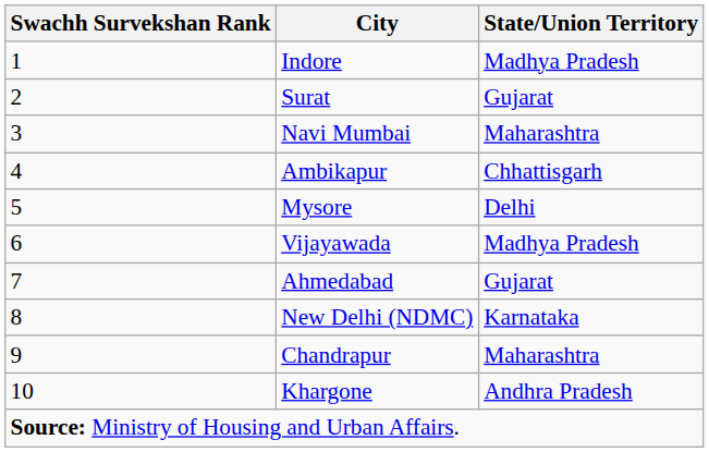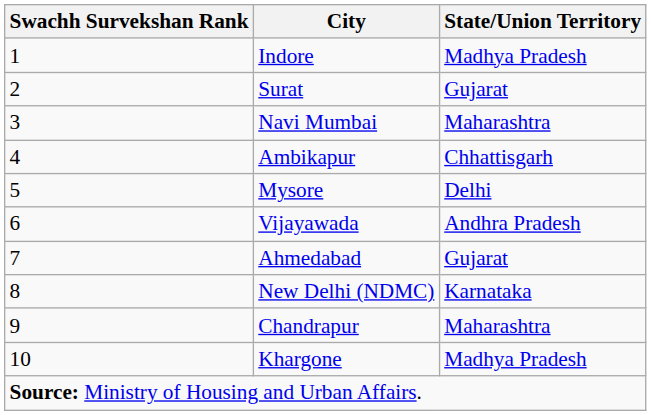 <table class="wikitable sortable mw-collapsible">
 <tr>
 <th>Swachh Survekshan Rank</th>
 <th>City</th>
 <th>State/Union  Territory</th>
 </tr>
 <tr>
 <td>1</td>
 <td><a href='#'>Indore</a></td>
 <td><a href='#'>Madhya Pradesh</a></td>
 </tr>
 <tr>
 <td>2</td>
 <td><a href='#'>Surat</a></td>
 <td><a href='#'>Gujarat</a></td>
 </tr>
 <tr>
 <td>3</td>
 <td><a href='#'>Navi Mumbai</a></td>
 <td><a href='#'>Maharashtra</a></td>
 </tr>
 <tr>
 <td>4</td>
 <td><a href='#'>Ambikapur</a></td>
 <td><a href='#'>Chhattisgarh</a></td>
 </tr>
 <tr>
 <td>5</td>
 <td><a href='#'>Mysore</a></td>
 <td><a href='#'>Delhi</a></td>
 </tr>
 <tr>
 <td>6</td>
 <td><a href='#'>Vijayawada</a></td>
-<td><a href='#'>Madhya Pradesh</a></td>
+<td><a href='#'>Andhra Pradesh</a></td>
 </tr>
 <tr>
 <td>7</td>
 <td><a href='#'>Ahmedabad</a></td>
 <td><a href='#'>Gujarat</a></td>
 </tr>
 <tr>
 <td>8</td>
 <td><a href='#'>New Delhi (NDMC)</a></td>
 <td><a href='#'>Karnataka</a></td>
 </tr>
 <tr>
 <td>9</td>
 <td><a href='#'>Chandrapur</a></td>
 <td><a href='#'>Maharashtra</a></td>
 </tr>
 <tr>
 <td>10</td>
 <td><a href='#'>Khargone</a></td>
-<td><a href='#'>Andhra Pradesh</a></td>
+<td><a href='#'>Madhya Pradesh</a></td>
 </tr>
 <tr>
 <td colspan="3"><strong>Source:</strong> <a href='#'>Ministry of Housing and Urban Affairs</a>.</td>
 </tr>
 </table>
